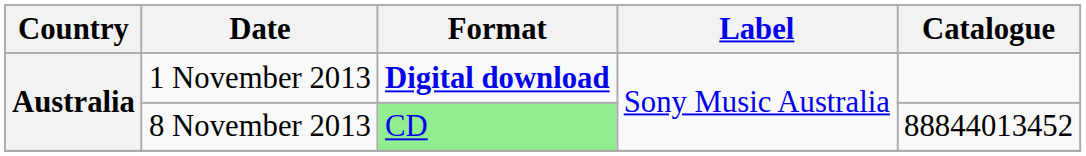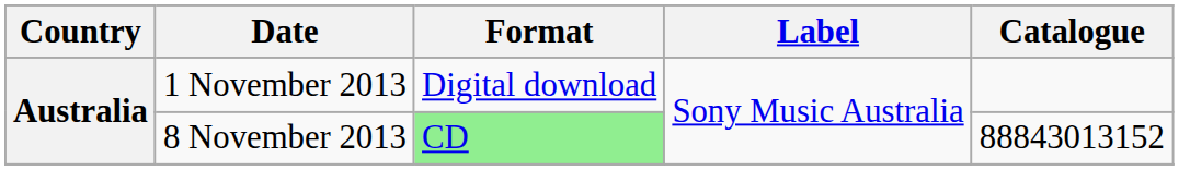 <table class="wikitable plainrowheaders sortable">
 <tr>
 <th scope="col">Country</th>
 <th scope="col">Date</th>
 <th scope="col">Format</th>
 <th scope="col"><a href='#'>Label</a></th>
 <th scope="col">Catalogue</th>
 </tr>
 <tr>
 <th scope="row" rowspan="2">Australia</th>
 <td>1 November 2013</td>
-<td><strong><a href='#'>Digital download</a></strong></td>
+<td><a href='#'>Digital download</a></td>
 <td rowspan="2"><a href='#'>Sony Music Australia</a></td>
 <td></td>
 </tr>
 <tr>
 <td>8 November 2013</td>
 <td style="background: lightgreen;"><a href='#'>CD</a></td>
-<td>88844013452</td>
+<td>88843013152</td>
 </tr>
 <tr>
 </tr>
 </table>
